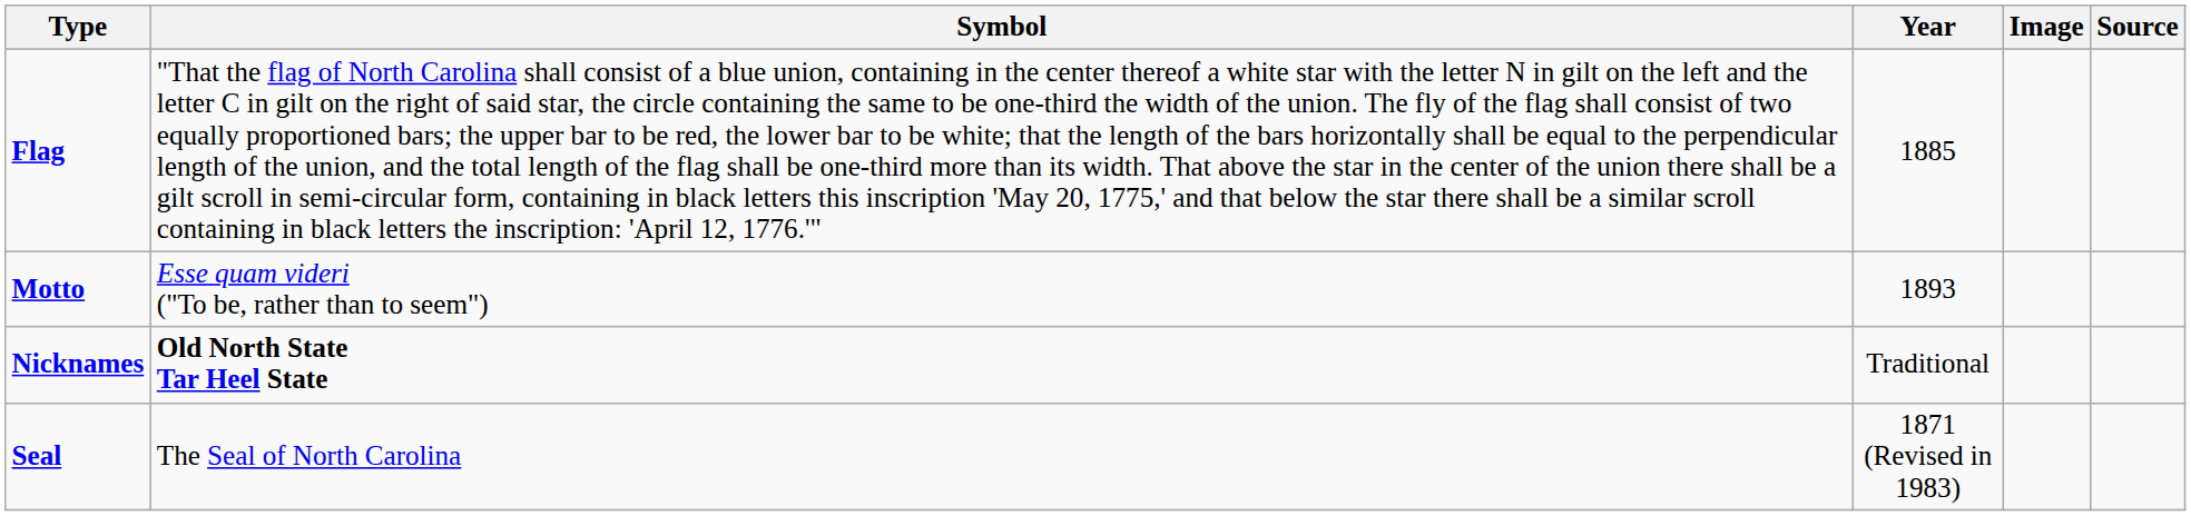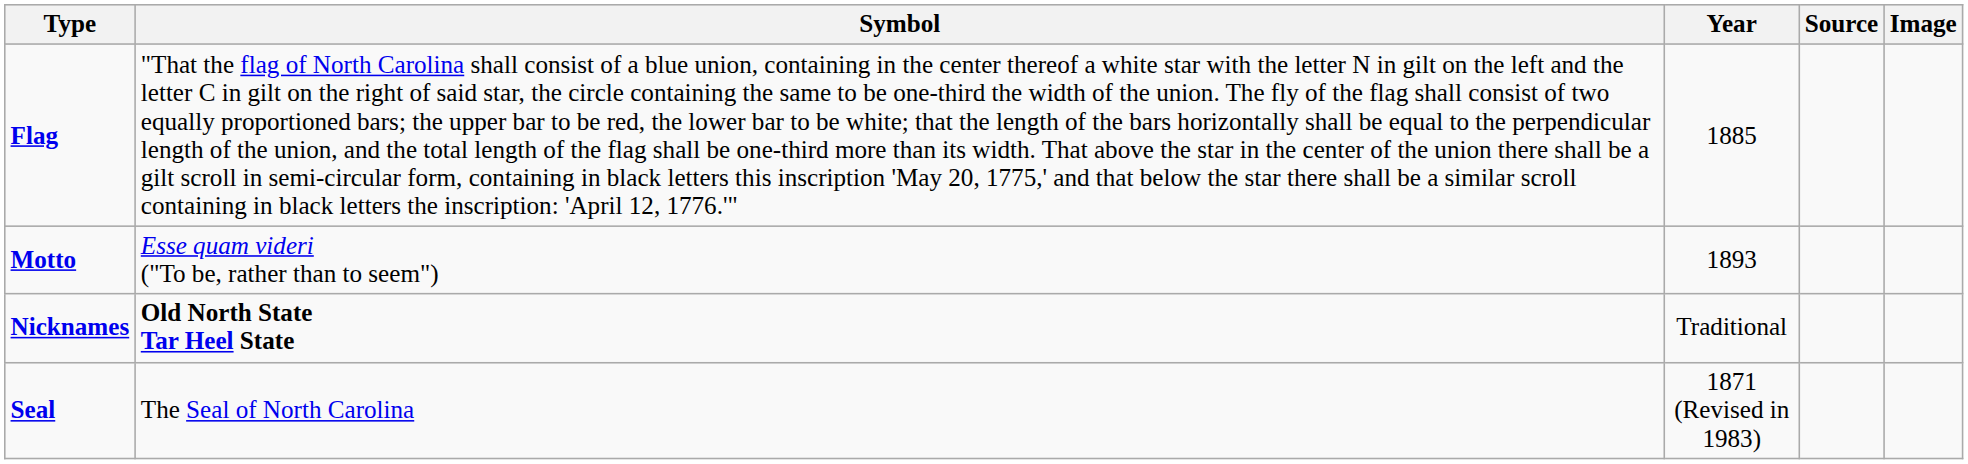 <table class="wikitable">
 <tr>
 <th align="center">Type</th>
 <th align="center">Symbol</th>
 <th align="center">Year</th>
+<th align="center">Source</th>
 <th align="center">Image</th>
-<th align="center">Source</th>
 </tr>
 <tr>
 <td><strong><a href='#'>Flag</a></strong></td>
 <td>"That the <a href='#'>flag of North Carolina</a> shall consist of a blue union, containing in the center thereof a white star with the letter N in gilt on the left and the letter C in gilt on the right of said star, the circle containing the same to be one-third the width of the union. The fly of the flag shall consist of two equally proportioned bars; the upper bar to be red, the lower bar to be white; that the length of the bars horizontally shall be equal to the perpendicular length of the union, and the total length of the flag shall be one-third more than its width. That above the star in the center of the union there shall be a gilt scroll in semi-circular form, containing in black letters this inscription 'May 20, 1775,' and that below the star there shall be a similar scroll containing in black letters the inscription: 'April 12, 1776.'"</td>
 <td align="center">1885</td>
 <td align="center"></td>
 <td align="center"></td>
 </tr>
 <tr>
 <td><strong><a href='#'>Motto</a></strong></td>
 <td><em><a href='#'>Esse quam videri</a></em><br>("To be, rather than to seem")</td>
 <td align="center">1893</td>
 <td align="center"></td>
 <td align="center"></td>
 </tr>
 <tr>
 <td><strong><a href='#'>Nicknames</a></strong></td>
 <td><strong>Old North State</strong><br><strong><a href='#'>Tar Heel</a> State</strong></td>
 <td align="center">Traditional</td>
 <td align="center"></td>
 <td align="center"></td>
 </tr>
 <tr>
 <td><strong><a href='#'>Seal</a></strong></td>
 <td>The <a href='#'>Seal of North Carolina</a></td>
 <td align="center">1871<br>(Revised in 1983)</td>
 <td align="center"></td>
 <td align="center"></td>
 </tr>
 </table>
